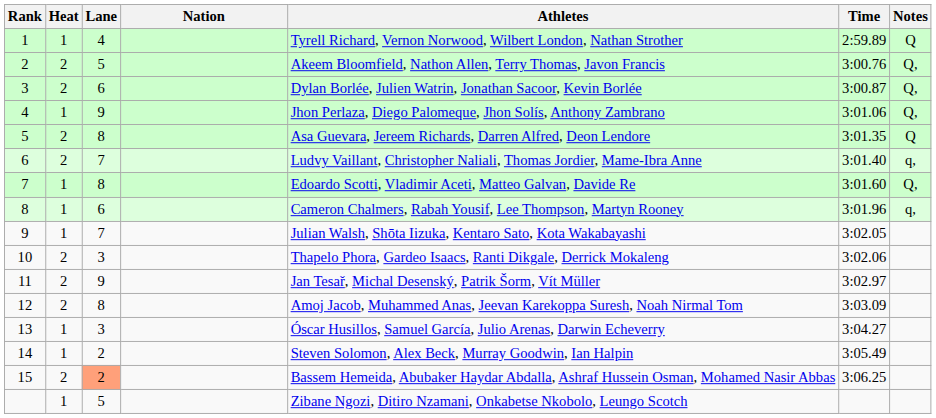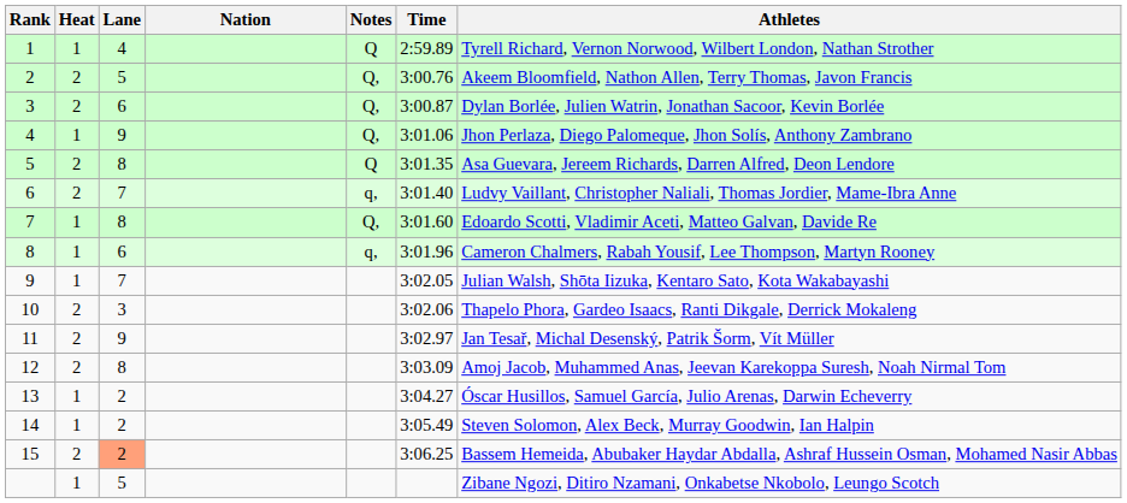 <table class="wikitable sortable" style="text-align:center; font-size:95%;">
 <tr>
 <th>Rank</th>
 <th>Heat</th>
 <th>Lane</th>
 <th width="18%">Nation</th>
+<th>Notes</th>
+<th>Time</th>
 <th>Athletes</th>
-<th>Time</th>
-<th>Notes</th>
 </tr>
 <tr bgcolor=ccffcc>
 <td>1</td>
 <td>1</td>
 <td>4</td>
 <td align=left></td>
+<td>Q</td>
+<td>2:59.89</td>
 <td align=left><a href='#'>Tyrell Richard</a>, <a href='#'>Vernon Norwood</a>, <a href='#'>Wilbert London</a>, <a href='#'>Nathan Strother</a></td>
-<td>2:59.89</td>
-<td>Q</td>
 </tr>
 <tr bgcolor=ccffcc>
 <td>2</td>
 <td>2</td>
 <td>5</td>
 <td align=left></td>
+<td>Q, </td>
+<td>3:00.76</td>
 <td align=left><a href='#'>Akeem Bloomfield</a>, <a href='#'>Nathon Allen</a>, <a href='#'>Terry Thomas</a>, <a href='#'>Javon Francis</a></td>
-<td>3:00.76</td>
-<td>Q, </td>
 </tr>
 <tr bgcolor=ccffcc>
 <td>3</td>
 <td>2</td>
 <td>6</td>
 <td align=left></td>
+<td>Q, </td>
+<td>3:00.87</td>
 <td align=left><a href='#'>Dylan Borlée</a>, <a href='#'>Julien Watrin</a>, <a href='#'>Jonathan Sacoor</a>, <a href='#'>Kevin Borlée</a></td>
-<td>3:00.87</td>
-<td>Q, </td>
 </tr>
 <tr bgcolor=ccffcc>
 <td>4</td>
 <td>1</td>
 <td>9</td>
 <td align=left></td>
+<td>Q, <strong></strong></td>
+<td>3:01.06</td>
 <td align=left><a href='#'>Jhon Perlaza</a>, <a href='#'>Diego Palomeque</a>, <a href='#'>Jhon Solís</a>, <a href='#'>Anthony Zambrano</a></td>
-<td>3:01.06</td>
-<td>Q, <strong></strong></td>
 </tr>
 <tr bgcolor=ccffcc>
 <td>5</td>
 <td>2</td>
 <td>8</td>
 <td align=left></td>
+<td>Q</td>
+<td>3:01.35</td>
 <td align=left><a href='#'>Asa Guevara</a>, <a href='#'>Jereem Richards</a>, <a href='#'>Darren Alfred</a>, <a href='#'>Deon Lendore</a></td>
-<td>3:01.35</td>
-<td>Q</td>
 </tr>
 <tr bgcolor=ddffdd>
 <td>6</td>
 <td>2</td>
 <td>7</td>
 <td align=left></td>
+<td>q, </td>
+<td>3:01.40</td>
 <td align=left><a href='#'>Ludvy Vaillant</a>, <a href='#'>Christopher Naliali</a>, <a href='#'>Thomas Jordier</a>, <a href='#'>Mame-Ibra Anne</a></td>
-<td>3:01.40</td>
-<td>q, </td>
 </tr>
 <tr bgcolor=ccffcc>
 <td>7</td>
 <td>1</td>
 <td>8</td>
 <td align=left></td>
+<td>Q, </td>
+<td>3:01.60</td>
 <td align=left><a href='#'>Edoardo Scotti</a>, <a href='#'>Vladimir Aceti</a>, <a href='#'>Matteo Galvan</a>, <a href='#'>Davide Re</a></td>
-<td>3:01.60</td>
-<td>Q, </td>
 </tr>
 <tr bgcolor=ddffdd>
 <td>8</td>
 <td>1</td>
 <td>6</td>
 <td align=left></td>
+<td>q, </td>
+<td>3:01.96</td>
 <td align=left><a href='#'>Cameron Chalmers</a>, <a href='#'>Rabah Yousif</a>, <a href='#'>Lee Thompson</a>, <a href='#'>Martyn Rooney</a></td>
-<td>3:01.96</td>
-<td>q, </td>
 </tr>
 <tr>
 <td>9</td>
 <td>1</td>
 <td>7</td>
 <td align=left></td>
+<td></td>
+<td>3:02.05</td>
 <td align=left><a href='#'>Julian Walsh</a>, <a href='#'>Shōta Iizuka</a>, <a href='#'>Kentaro Sato</a>, <a href='#'>Kota Wakabayashi</a></td>
-<td>3:02.05</td>
-<td></td>
 </tr>
 <tr>
 <td>10</td>
 <td>2</td>
 <td>3</td>
 <td align=left></td>
+<td></td>
+<td>3:02.06</td>
 <td align=left><a href='#'>Thapelo Phora</a>, <a href='#'>Gardeo Isaacs</a>, <a href='#'>Ranti Dikgale</a>, <a href='#'>Derrick Mokaleng</a></td>
-<td>3:02.06</td>
-<td></td>
 </tr>
 <tr>
 <td>11</td>
 <td>2</td>
 <td>9</td>
 <td align=left></td>
+<td></td>
+<td>3:02.97</td>
 <td align=left><a href='#'>Jan Tesař</a>, <a href='#'>Michal Desenský</a>, <a href='#'>Patrik Šorm</a>, <a href='#'>Vít Müller</a></td>
-<td>3:02.97</td>
-<td></td>
 </tr>
 <tr>
 <td>12</td>
 <td>2</td>
 <td>8</td>
 <td align=left></td>
+<td></td>
+<td>3:03.09</td>
 <td align=left><a href='#'>Amoj Jacob</a>, <a href='#'>Muhammed Anas</a>, <a href='#'>Jeevan Karekoppa Suresh</a>, <a href='#'>Noah Nirmal Tom</a></td>
-<td>3:03.09</td>
-<td></td>
 </tr>
 <tr>
 <td>13</td>
 <td>1</td>
-<td>3</td>
+<td>2</td>
 <td align=left></td>
+<td></td>
+<td>3:04.27</td>
 <td align=left><a href='#'>Óscar Husillos</a>, <a href='#'>Samuel García</a>, <a href='#'>Julio Arenas</a>, <a href='#'>Darwin Echeverry</a></td>
-<td>3:04.27</td>
-<td></td>
 </tr>
 <tr>
 <td>14</td>
 <td>1</td>
 <td>2</td>
 <td align=left></td>
+<td></td>
+<td>3:05.49</td>
 <td align=left><a href='#'>Steven Solomon</a>, <a href='#'>Alex Beck</a>, <a href='#'>Murray Goodwin</a>, <a href='#'>Ian Halpin</a></td>
-<td>3:05.49</td>
-<td></td>
 </tr>
 <tr>
 <td>15</td>
 <td>2</td>
 <td style="background: lightsalmon;">2</td>
 <td align=left></td>
+<td></td>
+<td>3:06.25</td>
 <td align=left><a href='#'>Bassem Hemeida</a>, <a href='#'>Abubaker Haydar Abdalla</a>, <a href='#'>Ashraf Hussein Osman</a>, <a href='#'>Mohamed Nasir Abbas</a></td>
-<td>3:06.25</td>
-<td></td>
 </tr>
 <tr>
 <td></td>
 <td>1</td>
 <td>5</td>
 <td align=left></td>
-<td align=left><a href='#'>Zibane Ngozi</a>, <a href='#'>Ditiro Nzamani</a>, <a href='#'>Onkabetse Nkobolo</a>, <a href='#'>Leungo Scotch</a></td>
 <td></td>
 <td></td>
+<td align=left><a href='#'>Zibane Ngozi</a>, <a href='#'>Ditiro Nzamani</a>, <a href='#'>Onkabetse Nkobolo</a>, <a href='#'>Leungo Scotch</a></td>
 </tr>
 </table>
